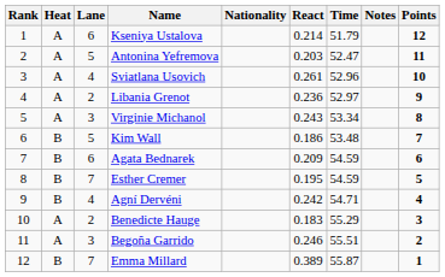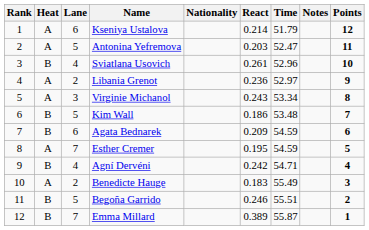 <table class="wikitable sortable" style="text-align:center">
 <tr>
 <th>Rank</th>
 <th>Heat</th>
 <th>Lane</th>
 <th>Name</th>
 <th>Nationality</th>
 <th>React</th>
 <th>Time</th>
 <th>Notes</th>
 <th>Points</th>
 </tr>
 <tr>
 <td>1</td>
 <td>A</td>
 <td>6</td>
 <td align=left><a href='#'>Kseniya Ustalova</a></td>
 <td align=left></td>
 <td>0.214</td>
 <td>51.79</td>
 <td></td>
 <td><strong>12</strong></td>
 </tr>
 <tr>
 <td>2</td>
 <td>A</td>
 <td>5</td>
 <td align=left><a href='#'>Antonina Yefremova</a></td>
 <td align=left></td>
 <td>0.203</td>
 <td>52.47</td>
 <td></td>
 <td><strong>11</strong></td>
 </tr>
 <tr>
 <td>3</td>
-<td>A</td>
+<td>B</td>
 <td>4</td>
 <td align=left><a href='#'>Sviatlana Usovich</a></td>
 <td align=left></td>
 <td>0.261</td>
 <td>52.96</td>
 <td></td>
 <td><strong>10</strong></td>
 </tr>
 <tr>
 <td>4</td>
 <td>A</td>
 <td>2</td>
 <td align=left><a href='#'>Libania Grenot</a></td>
 <td align=left></td>
 <td>0.236</td>
 <td>52.97</td>
 <td></td>
 <td><strong>9</strong></td>
 </tr>
 <tr>
 <td>5</td>
 <td>A</td>
 <td>3</td>
 <td align=left><a href='#'>Virginie Michanol</a></td>
 <td align=left></td>
 <td>0.243</td>
 <td>53.34</td>
 <td></td>
 <td><strong>8</strong></td>
 </tr>
 <tr>
 <td>6</td>
 <td>B</td>
 <td>5</td>
 <td align=left><a href='#'>Kim Wall</a></td>
 <td align=left></td>
 <td>0.186</td>
 <td>53.48</td>
 <td></td>
 <td><strong>7</strong></td>
 </tr>
 <tr>
 <td>7</td>
 <td>B</td>
 <td>6</td>
 <td align=left><a href='#'>Agata Bednarek</a></td>
 <td align=left></td>
 <td>0.209</td>
 <td>54.59</td>
 <td></td>
 <td><strong>6</strong></td>
 </tr>
 <tr>
 <td>8</td>
-<td>B</td>
+<td>A</td>
 <td>7</td>
 <td align=left><a href='#'>Esther Cremer</a></td>
 <td align=left></td>
 <td>0.195</td>
 <td>54.59</td>
 <td></td>
 <td><strong>5</strong></td>
 </tr>
 <tr>
 <td>9</td>
 <td>B</td>
 <td>4</td>
 <td align=left><a href='#'>Agní Dervéni</a></td>
 <td align=left></td>
 <td>0.242</td>
 <td>54.71</td>
 <td></td>
 <td><strong>4</strong></td>
 </tr>
 <tr>
 <td>10</td>
 <td>A</td>
 <td>2</td>
 <td align=left><a href='#'>Benedicte Hauge</a></td>
 <td align=left></td>
 <td>0.183</td>
-<td>55.29</td>
+<td>55.49</td>
 <td></td>
 <td><strong>3</strong></td>
 </tr>
 <tr>
 <td>11</td>
-<td>A</td>
-<td>3</td>
+<td>B</td>
+<td>5</td>
 <td align=left><a href='#'>Begoña Garrido</a></td>
 <td align=left></td>
 <td>0.246</td>
 <td>55.51</td>
 <td></td>
 <td><strong>2</strong></td>
 </tr>
 <tr>
 <td>12</td>
 <td>B</td>
 <td>7</td>
 <td align=left><a href='#'>Emma Millard</a></td>
 <td align=left></td>
 <td>0.389</td>
 <td>55.87</td>
 <td></td>
 <td><strong>1</strong></td>
 </tr>
 </table>
